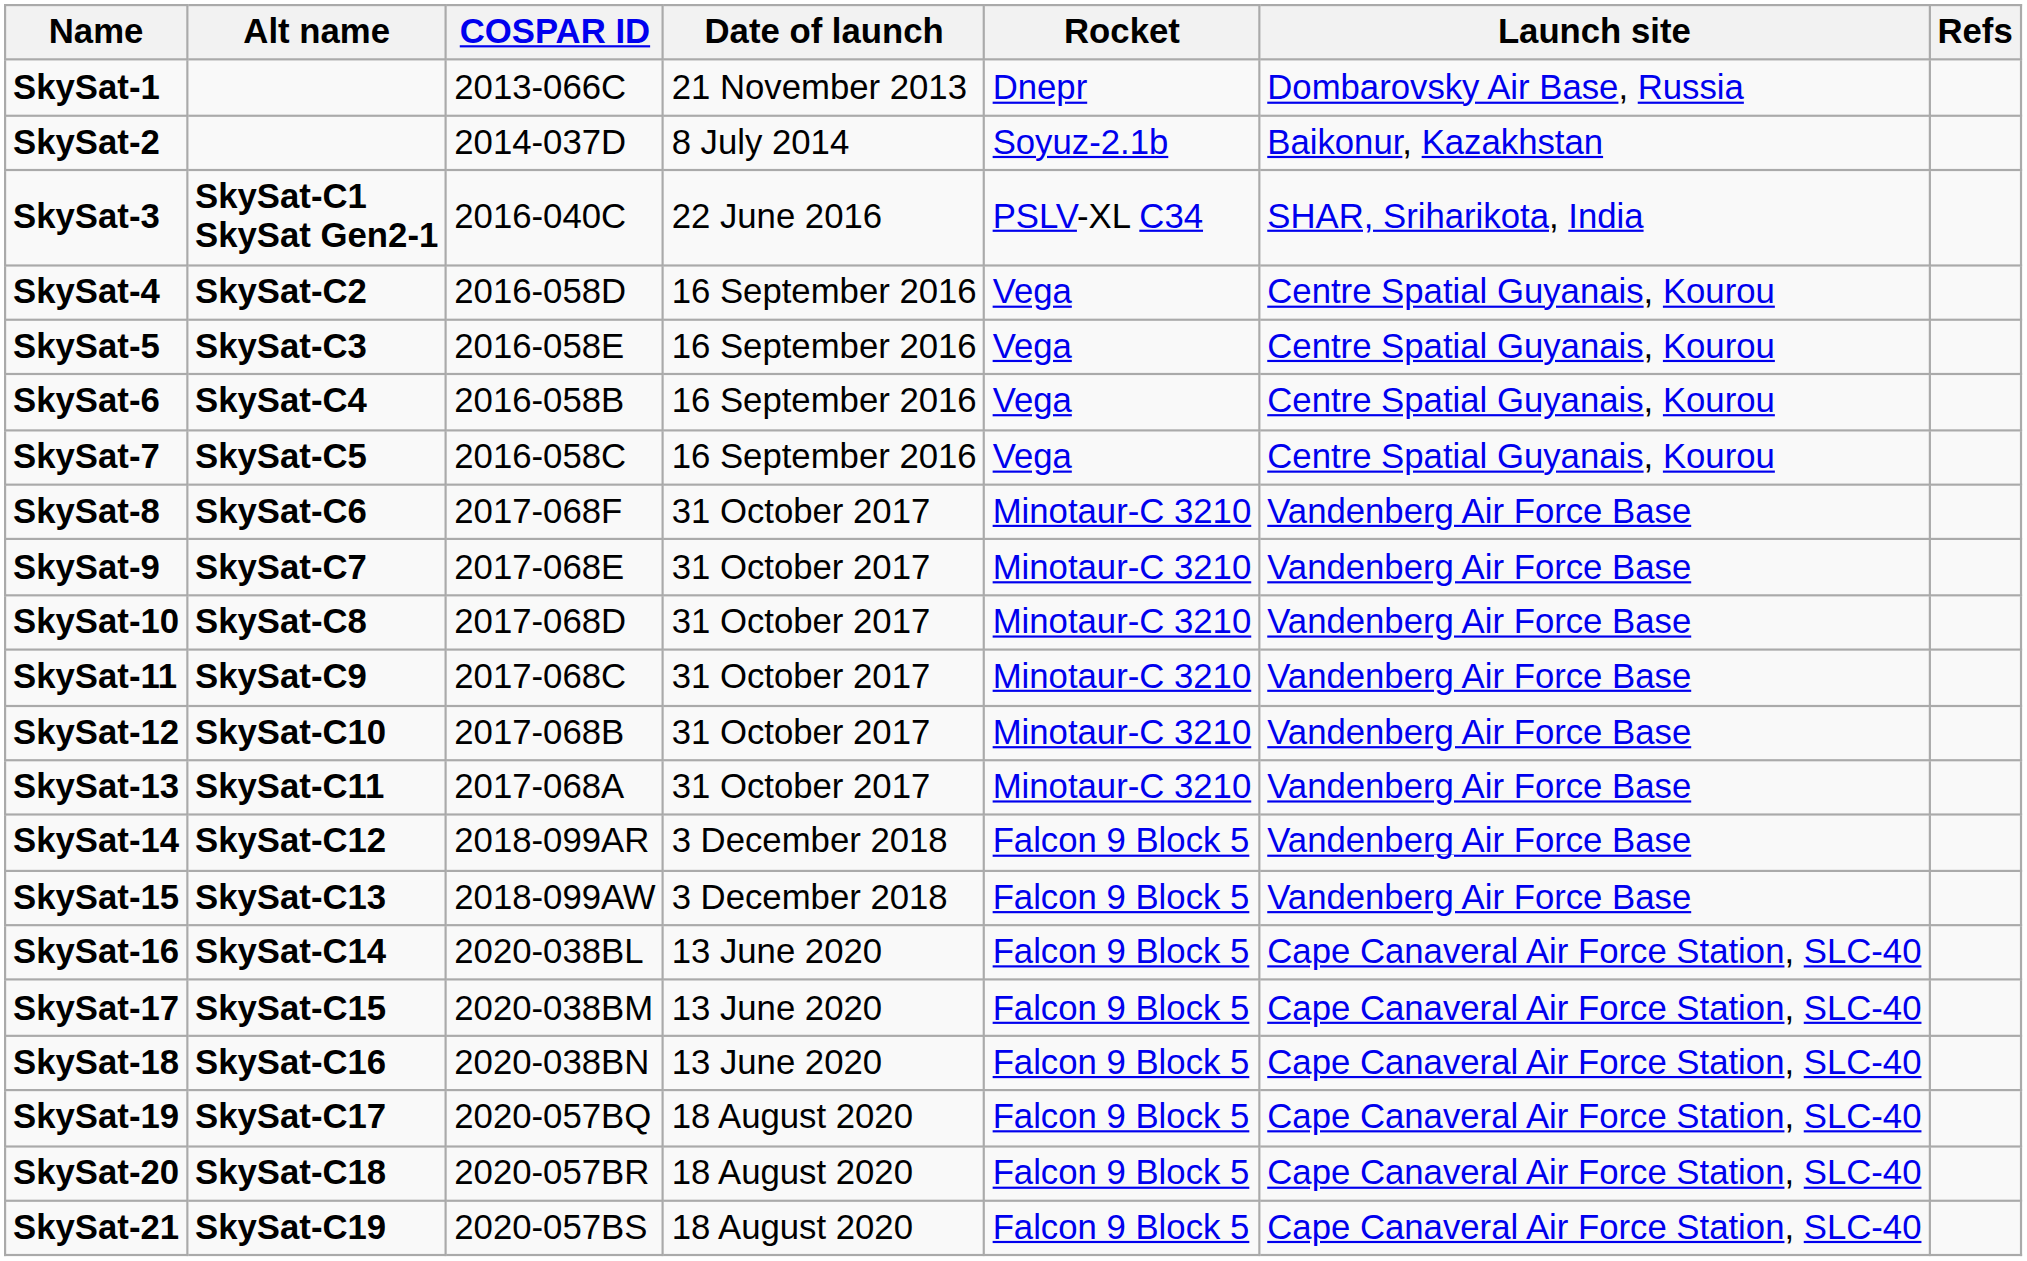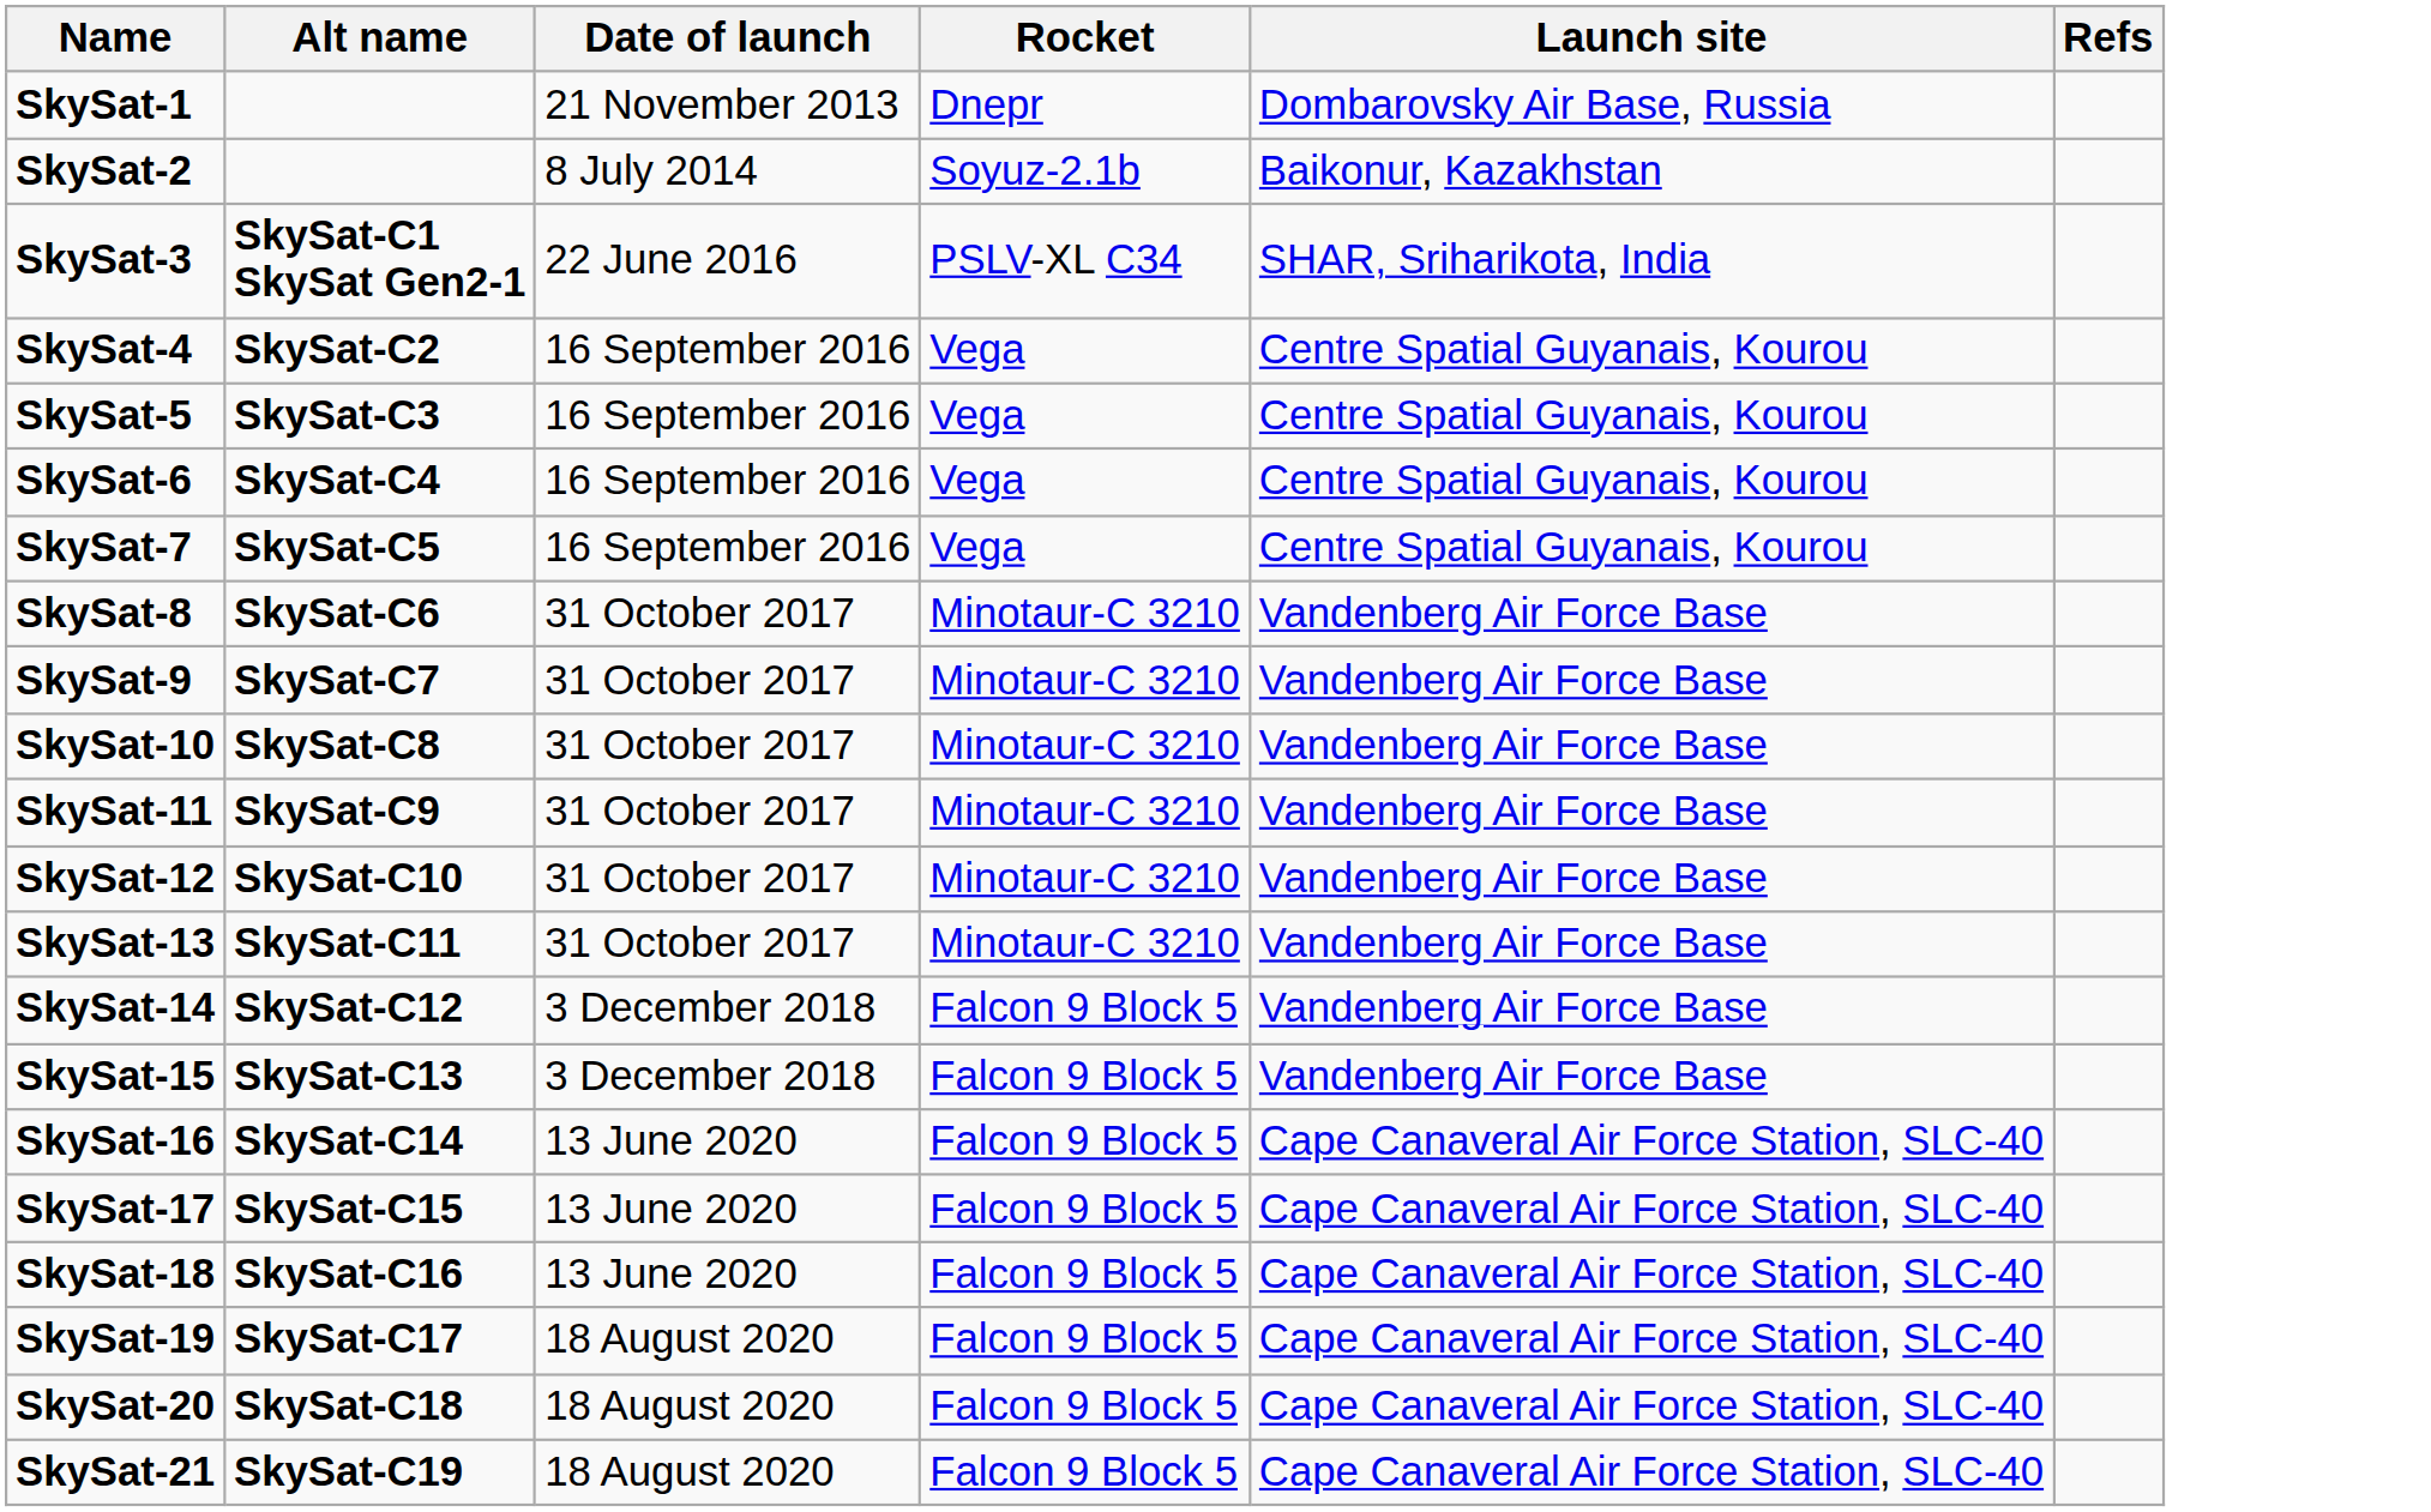 <table class="wikitable" style="text-align: left;">
 <tr>
 <th>Name</th>
 <th>Alt name</th>
-<th><a href='#'>COSPAR ID</a></th>
 <th>Date of launch</th>
 <th>Rocket</th>
 <th>Launch site</th>
 <th>Refs</th>
 </tr>
 <tr>
 <td><strong>SkySat-1</strong></td>
 <td></td>
-<td>2013-066C</td>
 <td>21 November 2013</td>
 <td><a href='#'>Dnepr</a></td>
 <td><a href='#'>Dombarovsky Air Base</a>, <a href='#'>Russia</a></td>
 <td></td>
 </tr>
 <tr>
 <td><strong>SkySat-2</strong></td>
 <td></td>
-<td>2014-037D</td>
 <td>8 July 2014</td>
 <td><a href='#'>Soyuz-2.1b</a></td>
 <td><a href='#'>Baikonur</a>, <a href='#'>Kazakhstan</a></td>
 <td></td>
 </tr>
 <tr>
 <td><strong>SkySat-3</strong></td>
 <td><strong>SkySat-C1</strong><br><strong>SkySat Gen2-1</strong></td>
-<td>2016-040C</td>
 <td>22 June 2016</td>
 <td><a href='#'>PSLV</a>-XL <a href='#'>C34</a></td>
 <td><a href='#'>SHAR, Sriharikota</a>, <a href='#'>India</a></td>
 <td></td>
 </tr>
 <tr>
 <td><strong>SkySat-4</strong></td>
 <td><strong>SkySat-C2</strong></td>
-<td>2016-058D</td>
 <td>16 September 2016</td>
 <td><a href='#'>Vega</a></td>
 <td><a href='#'>Centre Spatial Guyanais</a>, <a href='#'>Kourou</a></td>
 <td></td>
 </tr>
 <tr>
 <td><strong>SkySat-5</strong></td>
 <td><strong>SkySat-C3</strong></td>
-<td>2016-058E</td>
 <td>16 September 2016</td>
 <td><a href='#'>Vega</a></td>
 <td><a href='#'>Centre Spatial Guyanais</a>, <a href='#'>Kourou</a></td>
 <td></td>
 </tr>
 <tr>
 <td><strong>SkySat-6</strong></td>
 <td><strong>SkySat-C4</strong></td>
-<td>2016-058B</td>
 <td>16 September 2016</td>
 <td><a href='#'>Vega</a></td>
 <td><a href='#'>Centre Spatial Guyanais</a>, <a href='#'>Kourou</a></td>
 <td></td>
 </tr>
 <tr>
 <td><strong>SkySat-7</strong></td>
 <td><strong>SkySat-C5</strong></td>
-<td>2016-058C</td>
 <td>16 September 2016</td>
 <td><a href='#'>Vega</a></td>
 <td><a href='#'>Centre Spatial Guyanais</a>, <a href='#'>Kourou</a></td>
 <td></td>
 </tr>
 <tr>
 <td><strong>SkySat-8</strong></td>
 <td><strong>SkySat-C6</strong></td>
-<td>2017-068F</td>
 <td>31 October 2017</td>
 <td><a href='#'>Minotaur-C 3210</a></td>
 <td><a href='#'>Vandenberg Air Force Base</a></td>
 <td></td>
 </tr>
 <tr>
 <td><strong>SkySat-9</strong></td>
 <td><strong>SkySat-C7</strong></td>
-<td>2017-068E</td>
 <td>31 October 2017</td>
 <td><a href='#'>Minotaur-C 3210</a></td>
 <td><a href='#'>Vandenberg Air Force Base</a></td>
 <td></td>
 </tr>
 <tr>
 <td><strong>SkySat-10</strong></td>
 <td><strong>SkySat-C8</strong></td>
-<td>2017-068D</td>
 <td>31 October 2017</td>
 <td><a href='#'>Minotaur-C 3210</a></td>
 <td><a href='#'>Vandenberg Air Force Base</a></td>
 <td></td>
 </tr>
 <tr>
 <td><strong>SkySat-11</strong></td>
 <td><strong>SkySat-C9</strong></td>
-<td>2017-068C</td>
 <td>31 October 2017</td>
 <td><a href='#'>Minotaur-C 3210</a></td>
 <td><a href='#'>Vandenberg Air Force Base</a></td>
 <td></td>
 </tr>
 <tr>
 <td><strong>SkySat-12</strong></td>
 <td><strong>SkySat-C10</strong></td>
-<td>2017-068B</td>
 <td>31 October 2017</td>
 <td><a href='#'>Minotaur-C 3210</a></td>
 <td><a href='#'>Vandenberg Air Force Base</a></td>
 <td></td>
 </tr>
 <tr>
 <td><strong>SkySat-13</strong></td>
 <td><strong>SkySat-C11</strong></td>
-<td>2017-068A</td>
 <td>31 October 2017</td>
 <td><a href='#'>Minotaur-C 3210</a></td>
 <td><a href='#'>Vandenberg Air Force Base</a></td>
 <td></td>
 </tr>
 <tr>
 <td><strong>SkySat-14</strong></td>
 <td><strong>SkySat-C12</strong></td>
-<td>2018-099AR</td>
 <td>3 December 2018</td>
 <td><a href='#'>Falcon 9 Block 5</a></td>
 <td><a href='#'>Vandenberg Air Force Base</a></td>
 <td></td>
 </tr>
 <tr>
 <td><strong>SkySat-15</strong></td>
 <td><strong>SkySat-C13</strong></td>
-<td>2018-099AW</td>
 <td>3 December 2018</td>
 <td><a href='#'>Falcon 9 Block 5</a></td>
 <td><a href='#'>Vandenberg Air Force Base</a></td>
 <td></td>
 </tr>
 <tr>
 <td><strong>SkySat-16</strong></td>
 <td><strong>SkySat-C14</strong></td>
-<td>2020-038BL</td>
 <td>13 June 2020</td>
 <td><a href='#'>Falcon 9 Block 5</a></td>
 <td><a href='#'>Cape Canaveral Air Force Station</a>, <a href='#'>SLC-40</a></td>
 <td></td>
 </tr>
 <tr>
 <td><strong>SkySat-17</strong></td>
 <td><strong>SkySat-C15</strong></td>
-<td>2020-038BM</td>
 <td>13 June 2020</td>
 <td><a href='#'>Falcon 9 Block 5</a></td>
 <td><a href='#'>Cape Canaveral Air Force Station</a>, <a href='#'>SLC-40</a></td>
 <td></td>
 </tr>
 <tr>
 <td><strong>SkySat-18</strong></td>
 <td><strong>SkySat-C16</strong></td>
-<td>2020-038BN</td>
 <td>13 June 2020</td>
 <td><a href='#'>Falcon 9 Block 5</a></td>
 <td><a href='#'>Cape Canaveral Air Force Station</a>, <a href='#'>SLC-40</a></td>
 <td></td>
 </tr>
 <tr>
 <td><strong>SkySat-19</strong></td>
 <td><strong>SkySat-C17</strong></td>
-<td>2020-057BQ</td>
 <td>18 August 2020</td>
 <td><a href='#'>Falcon 9 Block 5</a></td>
 <td><a href='#'>Cape Canaveral Air Force Station</a>, <a href='#'>SLC-40</a></td>
 <td></td>
 </tr>
 <tr>
 <td><strong>SkySat-20</strong></td>
 <td><strong>SkySat-C18</strong></td>
-<td>2020-057BR</td>
 <td>18 August 2020</td>
 <td><a href='#'>Falcon 9 Block 5</a></td>
 <td><a href='#'>Cape Canaveral Air Force Station</a>, <a href='#'>SLC-40</a></td>
 <td></td>
 </tr>
 <tr>
 <td><strong>SkySat-21</strong></td>
 <td><strong>SkySat-C19</strong></td>
-<td>2020-057BS</td>
 <td>18 August 2020</td>
 <td><a href='#'>Falcon 9 Block 5</a></td>
 <td><a href='#'>Cape Canaveral Air Force Station</a>, <a href='#'>SLC-40</a></td>
 <td></td>
 </tr>
 </table>
